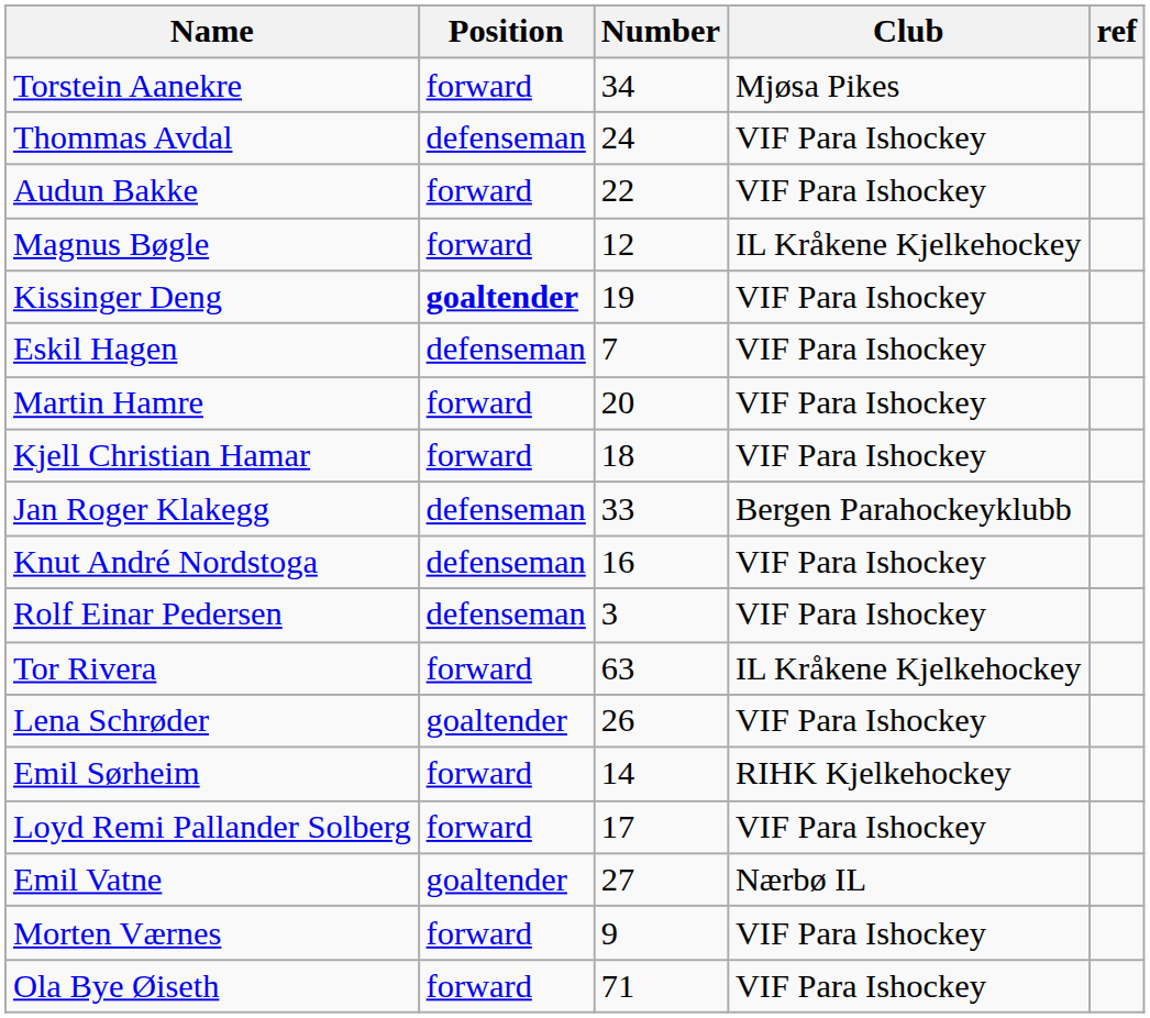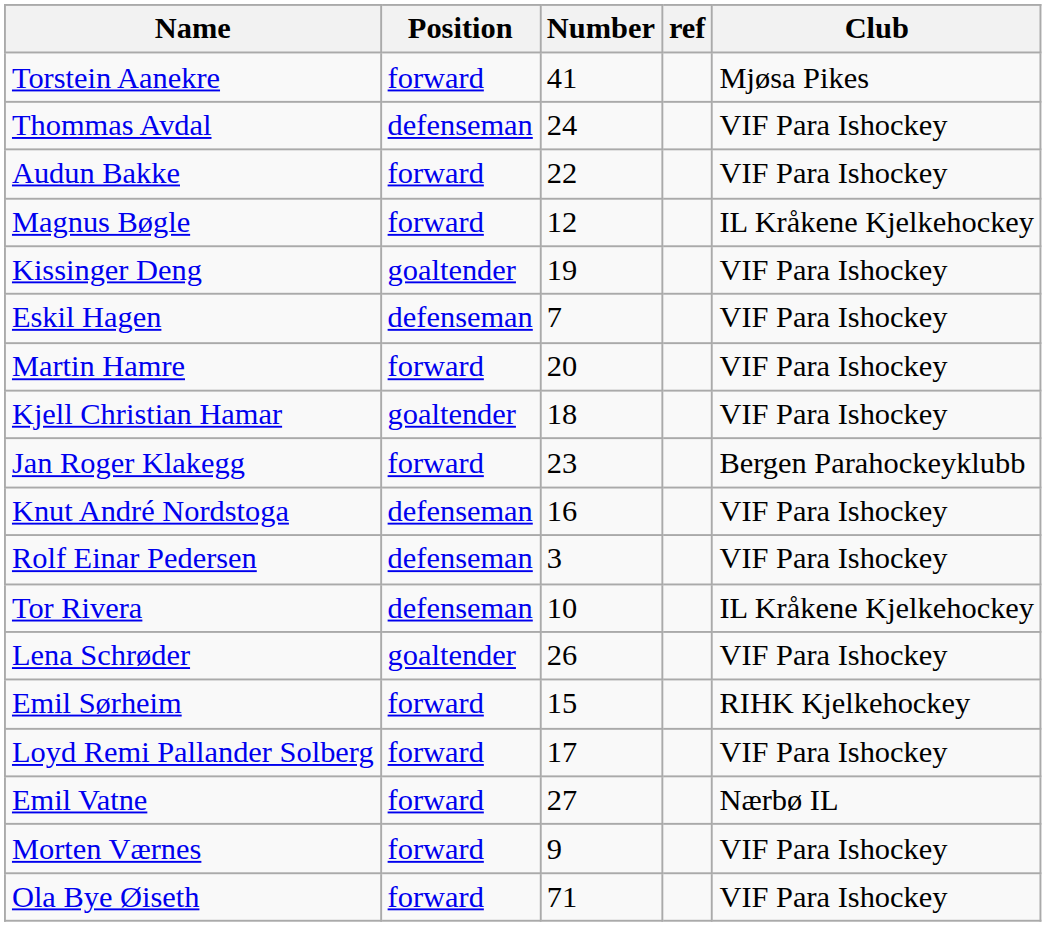 <table class="wikitable">
 <tr>
 <th>Name</th>
 <th>Position</th>
 <th>Number</th>
+<th>ref</th>
 <th>Club</th>
-<th>ref</th>
 </tr>
 <tr>
 <td><a href='#'>Torstein Aanekre</a></td>
 <td><a href='#'>forward</a></td>
-<td>34</td>
+<td>41</td>
+<td></td>
 <td>Mjøsa Pikes</td>
-<td></td>
 </tr>
 <tr>
 <td><a href='#'>Thommas Avdal</a></td>
 <td><a href='#'>defenseman</a></td>
 <td>24</td>
+<td></td>
 <td>VIF Para Ishockey</td>
-<td></td>
 </tr>
 <tr>
 <td><a href='#'>Audun Bakke</a></td>
 <td><a href='#'>forward</a></td>
 <td>22</td>
+<td></td>
 <td>VIF Para Ishockey</td>
-<td></td>
 </tr>
 <tr>
 <td><a href='#'>Magnus Bøgle</a></td>
 <td><a href='#'>forward</a></td>
 <td>12</td>
+<td></td>
 <td>IL Kråkene Kjelkehockey</td>
-<td></td>
 </tr>
 <tr>
 <td><a href='#'>Kissinger Deng</a></td>
-<td><strong><a href='#'>goaltender</a></strong></td>
+<td><a href='#'>goaltender</a></td>
 <td>19</td>
+<td></td>
 <td>VIF Para Ishockey</td>
-<td></td>
 </tr>
 <tr>
 <td><a href='#'>Eskil Hagen</a></td>
 <td><a href='#'>defenseman</a></td>
 <td>7</td>
+<td></td>
 <td>VIF Para Ishockey</td>
-<td></td>
 </tr>
 <tr>
 <td><a href='#'>Martin Hamre</a></td>
 <td><a href='#'>forward</a></td>
 <td>20</td>
+<td></td>
 <td>VIF Para Ishockey</td>
-<td></td>
 </tr>
 <tr>
 <td><a href='#'>Kjell Christian Hamar</a></td>
-<td><a href='#'>forward</a></td>
+<td><a href='#'>goaltender</a></td>
 <td>18</td>
+<td></td>
 <td>VIF Para Ishockey</td>
-<td></td>
 </tr>
 <tr>
 <td><a href='#'>Jan Roger Klakegg</a></td>
-<td><a href='#'>defenseman</a></td>
-<td>33</td>
+<td><a href='#'>forward</a></td>
+<td>23</td>
+<td></td>
 <td>Bergen Parahockeyklubb</td>
-<td></td>
 </tr>
 <tr>
 <td><a href='#'>Knut André Nordstoga</a></td>
 <td><a href='#'>defenseman</a></td>
 <td>16</td>
+<td></td>
 <td>VIF Para Ishockey</td>
-<td></td>
 </tr>
 <tr>
 <td><a href='#'>Rolf Einar Pedersen</a></td>
 <td><a href='#'>defenseman</a></td>
 <td>3</td>
+<td></td>
 <td>VIF Para Ishockey</td>
-<td></td>
 </tr>
 <tr>
 <td><a href='#'>Tor Rivera</a></td>
-<td><a href='#'>forward</a></td>
-<td>63</td>
+<td><a href='#'>defenseman</a></td>
+<td>10</td>
+<td></td>
 <td>IL Kråkene Kjelkehockey</td>
-<td></td>
 </tr>
 <tr>
 <td><a href='#'>Lena Schrøder</a></td>
 <td><a href='#'>goaltender</a></td>
 <td>26</td>
+<td></td>
 <td>VIF Para Ishockey</td>
-<td></td>
 </tr>
 <tr>
 <td><a href='#'>Emil Sørheim</a></td>
 <td><a href='#'>forward</a></td>
-<td>14</td>
+<td>15</td>
+<td></td>
 <td>RIHK Kjelkehockey</td>
-<td></td>
 </tr>
 <tr>
 <td><a href='#'>Loyd Remi Pallander Solberg</a></td>
 <td><a href='#'>forward</a></td>
 <td>17</td>
+<td></td>
 <td>VIF Para Ishockey</td>
-<td></td>
 </tr>
 <tr>
 <td><a href='#'>Emil Vatne</a></td>
-<td><a href='#'>goaltender</a></td>
+<td><a href='#'>forward</a></td>
 <td>27</td>
+<td></td>
 <td>Nærbø IL</td>
-<td></td>
 </tr>
 <tr>
 <td><a href='#'>Morten Værnes</a></td>
 <td><a href='#'>forward</a></td>
 <td>9</td>
+<td></td>
 <td>VIF Para Ishockey</td>
-<td></td>
 </tr>
 <tr>
 <td><a href='#'>Ola Bye Øiseth</a></td>
 <td><a href='#'>forward</a></td>
 <td>71</td>
+<td></td>
 <td>VIF Para Ishockey</td>
-<td></td>
 </tr>
 </table>
